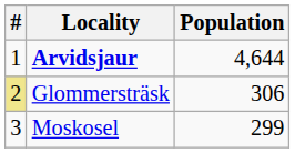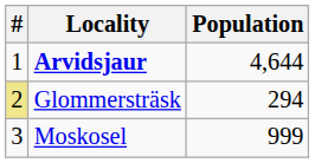 <table class="wikitable">
 <tr>
 <th>#</th>
 <th>Locality</th>
 <th>Population</th>
 </tr>
 <tr>
 <td>1</td>
 <td><strong><a href='#'>Arvidsjaur</a></strong></td>
 <td align="right">4,644</td>
 </tr>
 <tr>
 <td style="background: khaki;">2</td>
 <td><a href='#'>Glommersträsk</a></td>
-<td align="right">306</td>
+<td align="right">294</td>
 </tr>
 <tr>
 <td>3</td>
 <td><a href='#'>Moskosel</a></td>
-<td align="right">299</td>
+<td align="right">999</td>
 </tr>
 </table>
